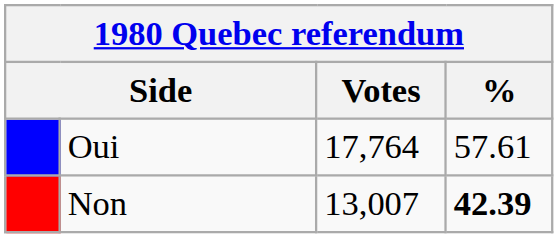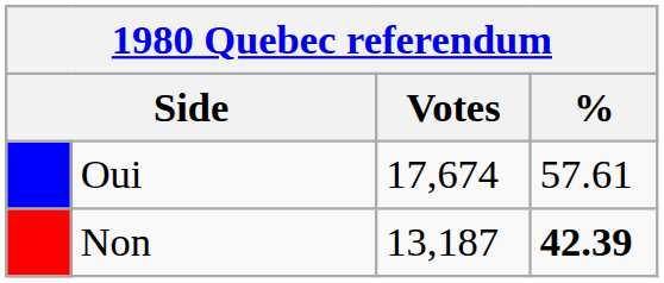 <table class="wikitable" style="font-size: 95%; clear:both">
 <tr style="background-color:#E9E9E9">
 <th colspan=4><a href='#'>1980 Quebec referendum</a></th>
 </tr>
 <tr style="background-color:#E9E9E9">
 <th colspan=2 style="width: 130px">Side</th>
 <th style="width: 50px">Votes</th>
 <th style="width: 40px">%</th>
 </tr>
 <tr>
 <td bgcolor="blue"></td>
 <td>Oui</td>
-<td>17,764</td>
+<td>17,674</td>
 <td>57.61</td>
 </tr>
 <tr>
 <td bgcolor="red"></td>
 <td>Non</td>
-<td>13,007</td>
+<td>13,187</td>
 <td><strong>42.39</strong></td>
 </tr>
 </table>
